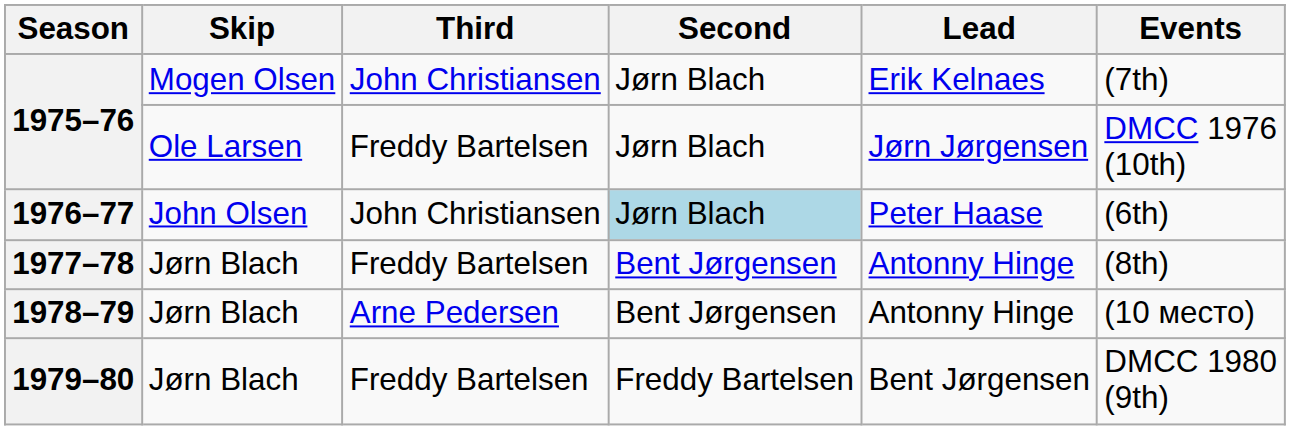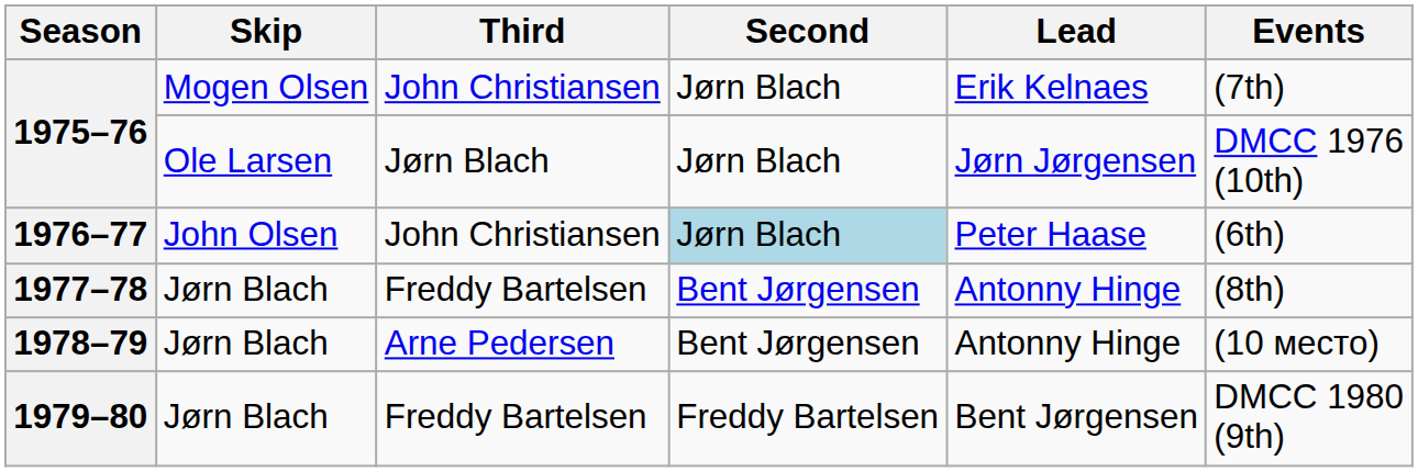 <table class="wikitable">
 <tr>
 <th scope="col">Season</th>
 <th scope="col">Skip</th>
 <th scope="col">Third</th>
 <th scope="col">Second</th>
 <th scope="col">Lead</th>
 <th scope="col">Events</th>
 </tr>
 <tr>
 <th scope="row" rowspan=2>1975–76</th>
 <td><a href='#'>Mogen Olsen</a></td>
 <td><a href='#'>John Christiansen</a></td>
 <td>Jørn Blach</td>
 <td><a href='#'>Erik Kelnaes</a></td>
 <td> (7th)</td>
 </tr>
 <tr>
 <td><a href='#'>Ole Larsen</a></td>
-<td>Freddy Bartelsen</td>
+<td>Jørn Blach</td>
 <td>Jørn Blach</td>
 <td><a href='#'>Jørn Jørgensen</a></td>
 <td><a href='#'>DMCC</a> 1976 <br> (10th)</td>
 </tr>
 <tr>
 <th scope="row">1976–77</th>
 <td><a href='#'>John Olsen</a></td>
 <td>John Christiansen</td>
 <td style="background: lightblue;">Jørn Blach</td>
 <td><a href='#'>Peter Haase</a></td>
 <td> (6th)</td>
 </tr>
 <tr>
 <th scope="row">1977–78</th>
 <td>Jørn Blach</td>
 <td>Freddy Bartelsen</td>
 <td><a href='#'>Bent Jørgensen</a></td>
 <td><a href='#'>Antonny Hinge</a></td>
 <td> (8th)</td>
 </tr>
 <tr>
 <th scope="row">1978–79</th>
 <td>Jørn Blach</td>
 <td><a href='#'>Arne Pedersen</a></td>
 <td>Bent Jørgensen</td>
 <td>Antonny Hinge</td>
 <td> (10 место)</td>
 </tr>
 <tr>
 <th scope="row">1979–80</th>
 <td>Jørn Blach</td>
 <td>Freddy Bartelsen</td>
 <td>Freddy Bartelsen</td>
 <td>Bent Jørgensen</td>
 <td>DMCC 1980 <br> (9th)</td>
 </tr>
 </table>
